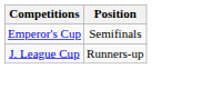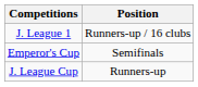 <table class="wikitable" style="text-align:center;">
 <tr>
 <th>Competitions</th>
 <th>Position</th>
+</tr>
+<tr>
+<td><a href='#'>J. League 1</a></td>
+<td>Runners-up / 16 clubs</td>
 </tr>
 <tr>
 <td><a href='#'>Emperor's Cup</a></td>
 <td>Semifinals</td>
 </tr>
 <tr>
 <td><a href='#'>J. League Cup</a></td>
 <td>Runners-up</td>
 </tr>
 </table>
